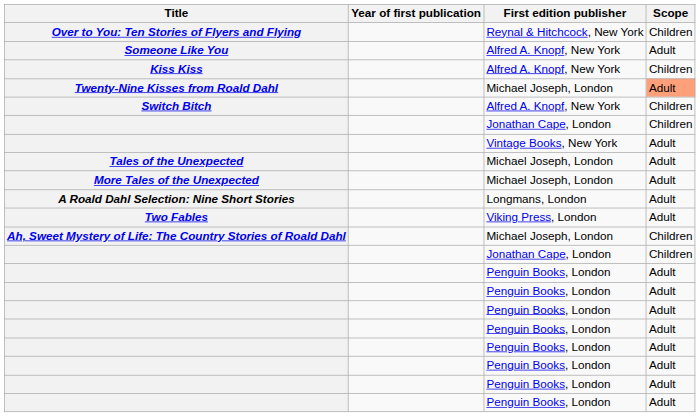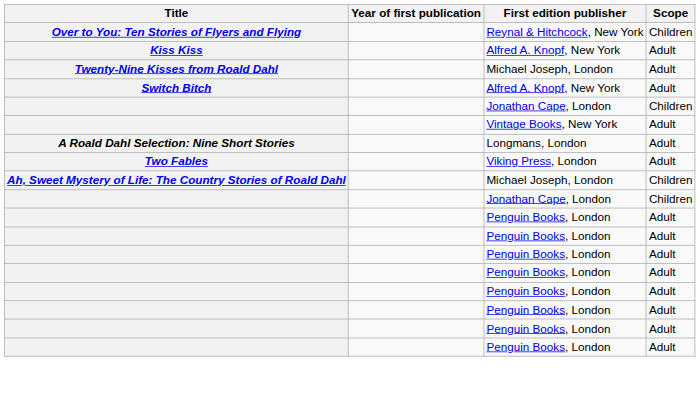 <table class="wikitable plainrowheaders sortable" style="margin-right: 0;">
 <tr>
 <th scope="col">Title</th>
 <th scope="col">Year of first publication</th>
 <th scope="col">First edition publisher</th>
 <th scope="col">Scope</th>
 </tr>
 <tr>
 <th scope="row"><em><a href='#'>Over to You: Ten Stories of Flyers and Flying</a></em></th>
 <td></td>
 <td><a href='#'>Reynal & Hitchcock</a>, New York</td>
 <td>Children</td>
 </tr>
 <tr>
-<th scope="row"><em><a href='#'>Someone Like You</a></em></th>
+<th scope="row"><em><a href='#'>Kiss Kiss</a></em></th>
 <td></td>
 <td><a href='#'>Alfred A. Knopf</a>, New York</td>
 <td>Adult</td>
 </tr>
 <tr>
-<th scope="row"><em><a href='#'>Kiss Kiss</a></em></th>
-<td></td>
-<td><a href='#'>Alfred A. Knopf</a>, New York</td>
-<td>Children</td>
-</tr>
-<tr>
 <th scope="row"><em><a href='#'>Twenty-Nine Kisses from Roald Dahl</a></em></th>
 <td></td>
 <td>Michael Joseph, London</td>
-<td style="background: lightsalmon;">Adult</td>
+<td>Adult</td>
 </tr>
 <tr>
 <th scope="row"><em><a href='#'>Switch Bitch</a></em></th>
 <td></td>
 <td><a href='#'>Alfred A. Knopf</a>, New York</td>
-<td>Children</td>
+<td>Adult</td>
 </tr>
 <tr>
 <th scope="row"></th>
 <td></td>
 <td><a href='#'>Jonathan Cape</a>, London</td>
 <td>Children</td>
 </tr>
 <tr>
 <th scope="row"></th>
 <td></td>
 <td><a href='#'>Vintage Books</a>, New York</td>
-<td>Adult</td>
-</tr>
-<tr>
-<th scope="row"><em><a href='#'>Tales of the Unexpected</a></em></th>
-<td></td>
-<td>Michael Joseph, London</td>
-<td>Adult</td>
-</tr>
-<tr>
-<th scope="row"><em><a href='#'>More Tales of the Unexpected</a></em></th>
-<td></td>
-<td>Michael Joseph, London</td>
 <td>Adult</td>
 </tr>
 <tr>
 <th scope="row"><em>A Roald Dahl Selection: Nine Short Stories</em></th>
 <td></td>
 <td>Longmans, London</td>
 <td>Adult</td>
 </tr>
 <tr>
 <th scope="row"><em><a href='#'>Two Fables</a></em></th>
 <td></td>
 <td><a href='#'>Viking Press</a>, London</td>
 <td>Adult</td>
 </tr>
 <tr>
 <th scope="row"><em><a href='#'>Ah, Sweet Mystery of Life: The Country Stories of Roald Dahl</a></em></th>
 <td></td>
 <td>Michael Joseph, London</td>
 <td>Children</td>
 </tr>
 <tr>
 <th scope="row"></th>
 <td></td>
 <td><a href='#'>Jonathan Cape</a>, London</td>
 <td>Children</td>
 </tr>
 <tr>
 <th scope="row"></th>
 <td></td>
 <td><a href='#'>Penguin Books</a>, London</td>
 <td>Adult</td>
 </tr>
 <tr>
 <th scope="row"></th>
 <td></td>
 <td><a href='#'>Penguin Books</a>, London</td>
 <td>Adult</td>
 </tr>
 <tr>
 <th scope="row"></th>
 <td></td>
 <td><a href='#'>Penguin Books</a>, London</td>
 <td>Adult</td>
 </tr>
 <tr>
 <th scope="row"></th>
 <td></td>
 <td><a href='#'>Penguin Books</a>, London</td>
 <td>Adult</td>
 </tr>
 <tr>
 <th scope="row"></th>
 <td></td>
 <td><a href='#'>Penguin Books</a>, London</td>
 <td>Adult</td>
 </tr>
 <tr>
 <th scope="row"></th>
 <td></td>
 <td><a href='#'>Penguin Books</a>, London</td>
 <td>Adult</td>
 </tr>
 <tr>
 <th scope="row"></th>
 <td></td>
 <td><a href='#'>Penguin Books</a>, London</td>
 <td>Adult</td>
 </tr>
 <tr>
 <th scope="row"></th>
 <td></td>
 <td><a href='#'>Penguin Books</a>, London</td>
 <td>Adult</td>
 </tr>
 </table>
